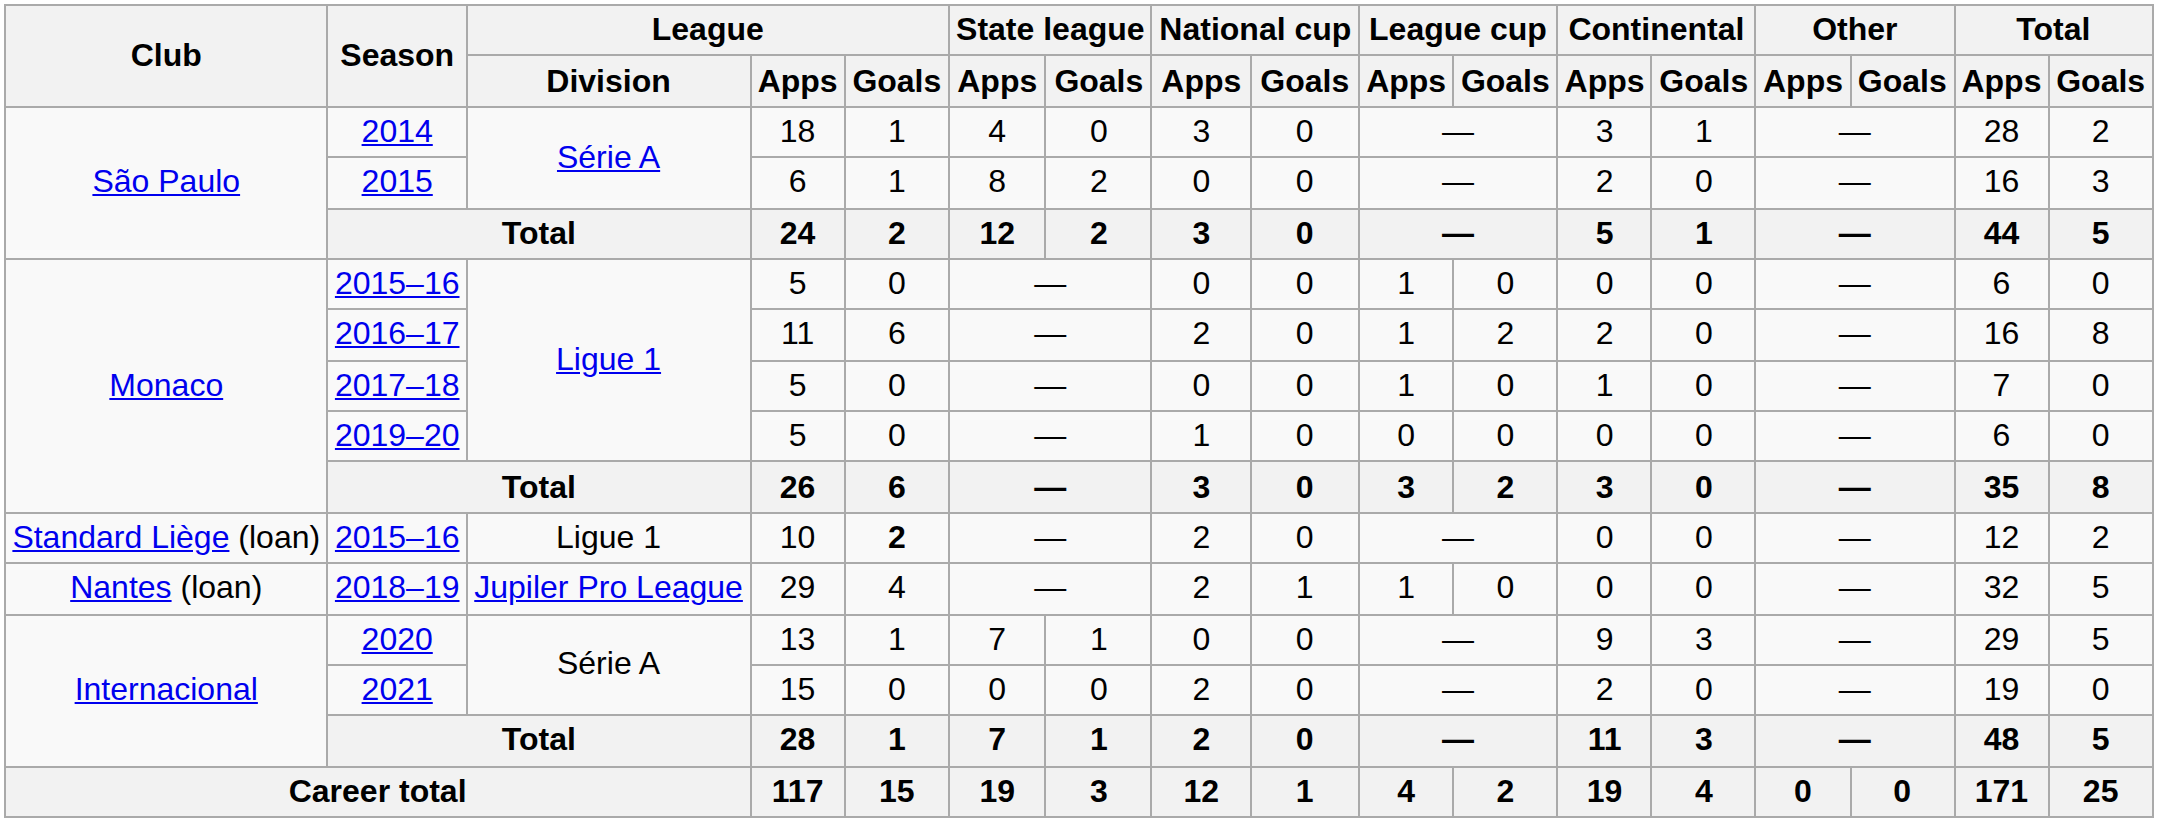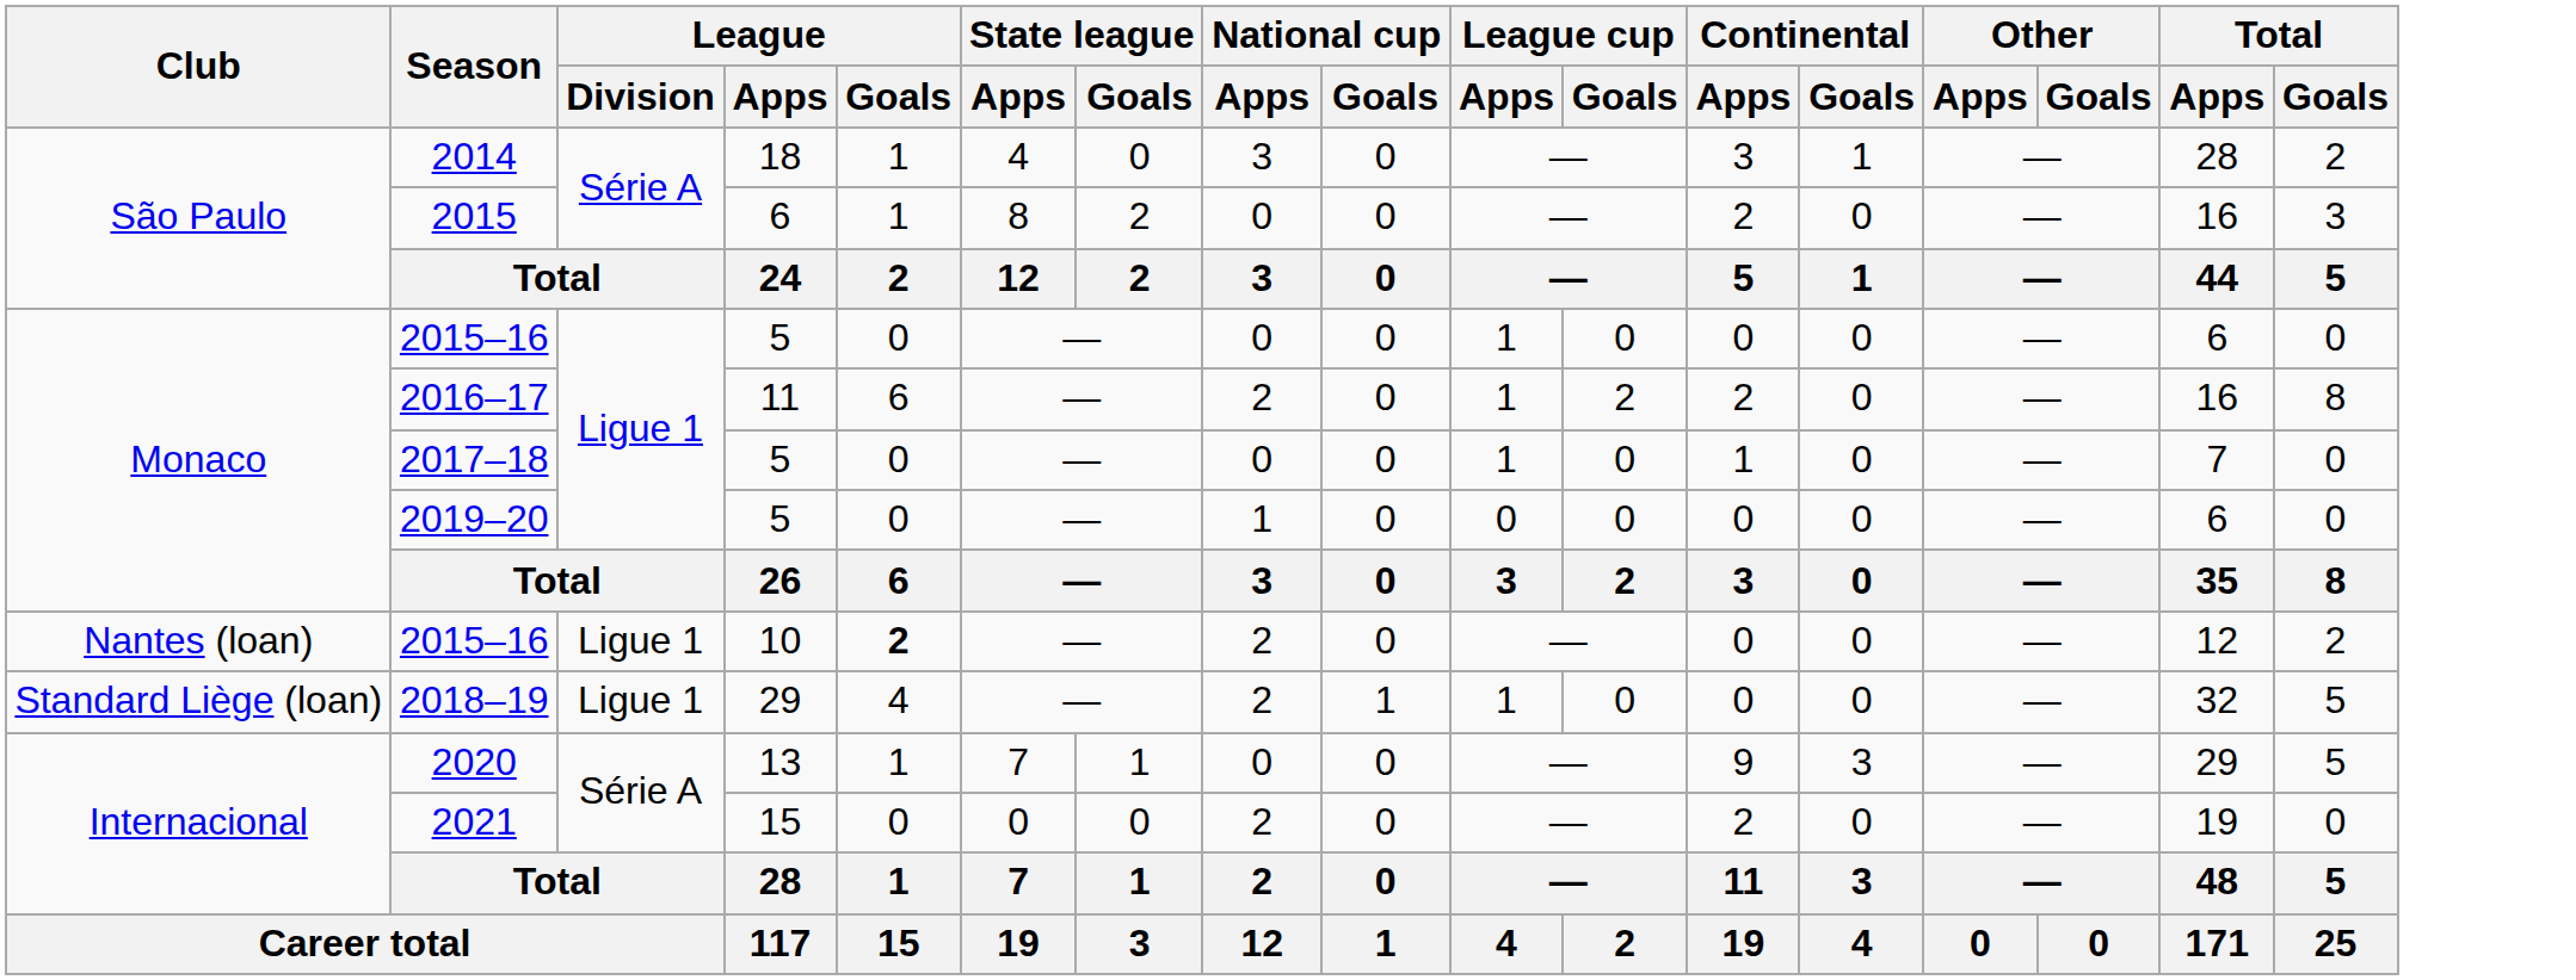 <table class="wikitable" style="text-align: center">
 <tr>
 <th rowspan="2">Club</th>
 <th rowspan="2">Season</th>
 <th colspan="3">League</th>
 <th colspan="2">State league</th>
 <th colspan="2">National cup</th>
 <th colspan="2">League cup</th>
 <th colspan="2">Continental</th>
 <th colspan="2">Other</th>
 <th colspan="2">Total</th>
 </tr>
 <tr>
 <th>Division</th>
 <th>Apps</th>
 <th>Goals</th>
 <th>Apps</th>
 <th>Goals</th>
 <th>Apps</th>
 <th>Goals</th>
 <th>Apps</th>
 <th>Goals</th>
 <th>Apps</th>
 <th>Goals</th>
 <th>Apps</th>
 <th>Goals</th>
 <th>Apps</th>
 <th>Goals</th>
 </tr>
 <tr>
 <td rowspan="3"><a href='#'>São Paulo</a></td>
 <td><a href='#'>2014</a></td>
 <td rowspan="2"><a href='#'>Série A</a></td>
 <td>18</td>
 <td>1</td>
 <td>4</td>
 <td>0</td>
 <td>3</td>
 <td>0</td>
 <td colspan="2">—</td>
 <td>3</td>
 <td>1</td>
 <td colspan="2">—</td>
 <td>28</td>
 <td>2</td>
 </tr>
 <tr>
 <td><a href='#'>2015</a></td>
 <td>6</td>
 <td>1</td>
 <td>8</td>
 <td>2</td>
 <td>0</td>
 <td>0</td>
 <td colspan="2">—</td>
 <td>2</td>
 <td>0</td>
 <td colspan="2">—</td>
 <td>16</td>
 <td>3</td>
 </tr>
 <tr>
 <th colspan="2">Total</th>
 <th>24</th>
 <th>2</th>
 <th>12</th>
 <th>2</th>
 <th>3</th>
 <th>0</th>
 <th colspan="2">—</th>
 <th>5</th>
 <th>1</th>
 <th colspan="2">—</th>
 <th>44</th>
 <th>5</th>
 </tr>
 <tr>
 <td rowspan="5"><a href='#'>Monaco</a></td>
 <td><a href='#'>2015–16</a></td>
 <td rowspan="4"><a href='#'>Ligue 1</a></td>
 <td>5</td>
 <td>0</td>
 <td colspan="2">—</td>
 <td>0</td>
 <td>0</td>
 <td>1</td>
 <td>0</td>
 <td>0</td>
 <td>0</td>
 <td colspan="2">—</td>
 <td>6</td>
 <td>0</td>
 </tr>
 <tr>
 <td><a href='#'>2016–17</a></td>
 <td>11</td>
 <td>6</td>
 <td colspan="2">—</td>
 <td>2</td>
 <td>0</td>
 <td>1</td>
 <td>2</td>
 <td>2</td>
 <td>0</td>
 <td colspan="2">—</td>
 <td>16</td>
 <td>8</td>
 </tr>
 <tr>
 <td><a href='#'>2017–18</a></td>
 <td>5</td>
 <td>0</td>
 <td colspan="2">—</td>
 <td>0</td>
 <td>0</td>
 <td>1</td>
 <td>0</td>
 <td>1</td>
 <td>0</td>
 <td colspan="2">—</td>
 <td>7</td>
 <td>0</td>
 </tr>
 <tr>
 <td><a href='#'>2019–20</a></td>
 <td>5</td>
 <td>0</td>
 <td colspan="2">—</td>
 <td>1</td>
 <td>0</td>
 <td>0</td>
 <td>0</td>
 <td>0</td>
 <td>0</td>
 <td colspan="2">—</td>
 <td>6</td>
 <td>0</td>
 </tr>
 <tr>
 <th colspan="2">Total</th>
 <th>26</th>
 <th>6</th>
 <th colspan="2">—</th>
 <th>3</th>
 <th>0</th>
 <th>3</th>
 <th>2</th>
 <th>3</th>
 <th>0</th>
 <th colspan="2">—</th>
 <th>35</th>
 <th>8</th>
 </tr>
 <tr>
-<td><a href='#'>Standard Liège</a> (loan)</td>
+<td><a href='#'>Nantes</a> (loan)</td>
 <td><a href='#'>2015–16</a></td>
 <td>Ligue 1</td>
 <td>10</td>
 <td><strong>2</strong></td>
 <td colspan="2">—</td>
 <td>2</td>
 <td>0</td>
 <td colspan="2">—</td>
 <td>0</td>
 <td>0</td>
 <td colspan="2">—</td>
 <td>12</td>
 <td>2</td>
 </tr>
 <tr>
-<td><a href='#'>Nantes</a> (loan)</td>
+<td><a href='#'>Standard Liège</a> (loan)</td>
 <td><a href='#'>2018–19</a></td>
-<td><a href='#'>Jupiler Pro League</a></td>
+<td>Ligue 1</td>
 <td>29</td>
 <td>4</td>
 <td colspan="2">—</td>
 <td>2</td>
 <td>1</td>
 <td>1</td>
 <td>0</td>
 <td>0</td>
 <td>0</td>
 <td colspan="2">—</td>
 <td>32</td>
 <td>5</td>
 </tr>
 <tr>
 <td rowspan="3"><a href='#'>Internacional</a></td>
 <td><a href='#'>2020</a></td>
 <td rowspan="2">Série A</td>
 <td>13</td>
 <td>1</td>
 <td>7</td>
 <td>1</td>
 <td>0</td>
 <td>0</td>
 <td colspan="2">—</td>
 <td>9</td>
 <td>3</td>
 <td colspan="2">—</td>
 <td>29</td>
 <td>5</td>
 </tr>
 <tr>
 <td><a href='#'>2021</a></td>
 <td>15</td>
 <td>0</td>
 <td>0</td>
 <td>0</td>
 <td>2</td>
 <td>0</td>
 <td colspan="2">—</td>
 <td>2</td>
 <td>0</td>
 <td colspan="2">—</td>
 <td>19</td>
 <td>0</td>
 </tr>
 <tr>
 <th colspan="2">Total</th>
 <th>28</th>
 <th>1</th>
 <th>7</th>
 <th>1</th>
 <th>2</th>
 <th>0</th>
 <th colspan="2">—</th>
 <th>11</th>
 <th>3</th>
 <th colspan="2">—</th>
 <th>48</th>
 <th>5</th>
 </tr>
 <tr>
 <th colspan="3">Career total</th>
 <th>117</th>
 <th>15</th>
 <th>19</th>
 <th>3</th>
 <th>12</th>
 <th>1</th>
 <th>4</th>
 <th>2</th>
 <th>19</th>
 <th>4</th>
 <th>0</th>
 <th>0</th>
 <th>171</th>
 <th>25</th>
 </tr>
 </table>
